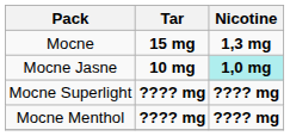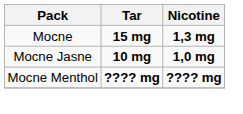 <table class="wikitable" style="font-size: 95%;text-align:center">
 <tr>
 <th>Pack</th>
 <th>Tar</th>
 <th>Nicotine</th>
 </tr>
 <tr>
 <td>Mocne</td>
 <td><strong>15 mg</strong></td>
 <td><strong>1,3 mg</strong></td>
 </tr>
 <tr>
 <td>Mocne Jasne</td>
 <td><strong>10 mg</strong></td>
-<td style="background: paleturquoise;"><strong>1,0 mg</strong></td>
-</tr>
-<tr>
-<td>Mocne Superlight</td>
-<td><strong>???? mg</strong></td>
-<td><strong>???? mg</strong></td>
+<td><strong>1,0 mg</strong></td>
 </tr>
 <tr>
 <td>Mocne Menthol</td>
 <td><strong>???? mg</strong></td>
 <td><strong>???? mg</strong></td>
 </tr>
 <tr>
 </tr>
 </table>
